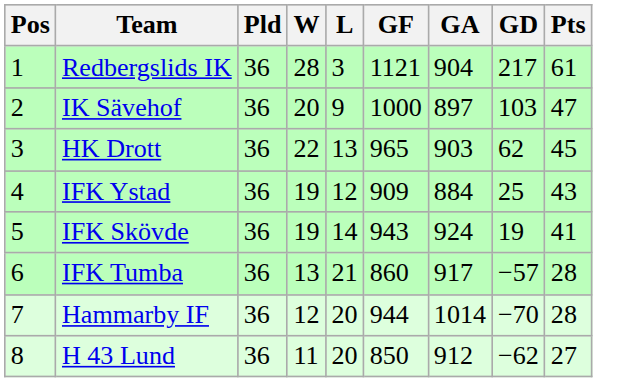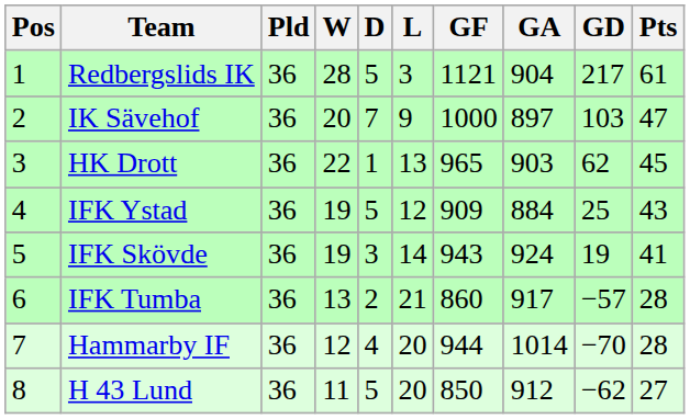 <table class="wikitable">
 <tr>
 <th><span>Pos</span></th>
 <th>Team</th>
 <th><span>Pld</span></th>
 <th><span>W</span></th>
+<th><span>D</span></th>
 <th><span>L</span></th>
 <th><span>GF</span></th>
 <th><span>GA</span></th>
 <th><span>GD</span></th>
 <th><span>Pts</span></th>
 </tr>
 <tr style="background:#bbffbb">
 <td>1</td>
 <td><a href='#'>Redbergslids IK</a></td>
 <td>36</td>
 <td>28</td>
+<td>5</td>
 <td>3</td>
 <td>1121</td>
 <td>904</td>
 <td>217</td>
 <td>61</td>
 </tr>
 <tr style="background:#bbffbb">
 <td>2</td>
 <td><a href='#'>IK Sävehof</a></td>
 <td>36</td>
 <td>20</td>
+<td>7</td>
 <td>9</td>
 <td>1000</td>
 <td>897</td>
 <td>103</td>
 <td>47</td>
 </tr>
 <tr style="background:#bbffbb">
 <td>3</td>
 <td><a href='#'>HK Drott</a></td>
 <td>36</td>
 <td>22</td>
+<td>1</td>
 <td>13</td>
 <td>965</td>
 <td>903</td>
 <td>62</td>
 <td>45</td>
 </tr>
 <tr style="background:#bbffbb">
 <td>4</td>
 <td><a href='#'>IFK Ystad</a></td>
 <td>36</td>
 <td>19</td>
+<td>5</td>
 <td>12</td>
 <td>909</td>
 <td>884</td>
 <td>25</td>
 <td>43</td>
 </tr>
 <tr style="background:#bbffbb">
 <td>5</td>
 <td><a href='#'>IFK Skövde</a></td>
 <td>36</td>
 <td>19</td>
+<td>3</td>
 <td>14</td>
 <td>943</td>
 <td>924</td>
 <td>19</td>
 <td>41</td>
 </tr>
 <tr style="background:#bbffbb">
 <td>6</td>
 <td><a href='#'>IFK Tumba</a></td>
 <td>36</td>
 <td>13</td>
+<td>2</td>
 <td>21</td>
 <td>860</td>
 <td>917</td>
 <td>−57</td>
 <td>28</td>
 </tr>
 <tr style="background:#ddffdd">
 <td>7</td>
 <td><a href='#'>Hammarby IF</a></td>
 <td>36</td>
 <td>12</td>
+<td>4</td>
 <td>20</td>
 <td>944</td>
 <td>1014</td>
 <td>−70</td>
 <td>28</td>
 </tr>
 <tr style="background:#ddffdd">
 <td>8</td>
 <td><a href='#'>H 43 Lund</a></td>
 <td>36</td>
 <td>11</td>
+<td>5</td>
 <td>20</td>
 <td>850</td>
 <td>912</td>
 <td>−62</td>
 <td>27</td>
 </tr>
 </table>
